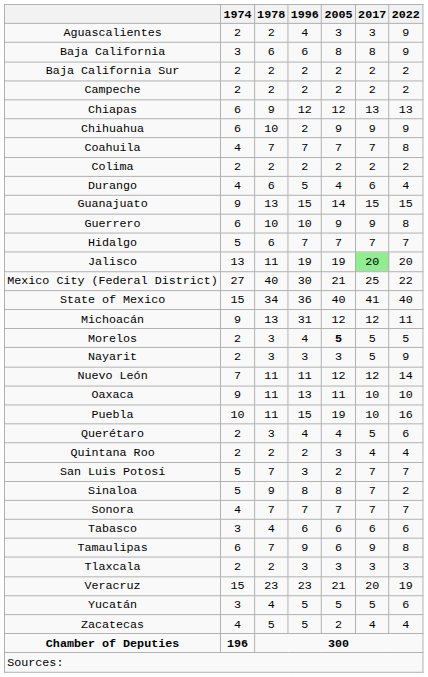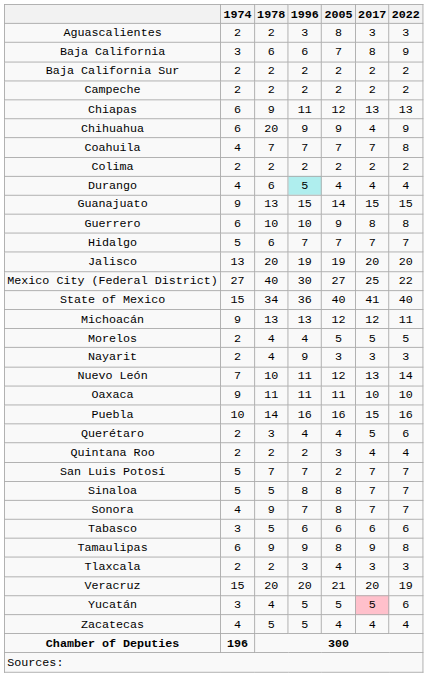 <table class="wikitable mw-collapsible" style="text-align: center">
 <tr>
 <th></th>
 <th>1974</th>
 <th>1978</th>
 <th>1996</th>
 <th>2005</th>
 <th>2017</th>
 <th>2022</th>
 </tr>
 <tr>
 <td>Aguascalientes</td>
 <td>2</td>
 <td>2</td>
-<td>4</td>
+<td>3</td>
+<td>8</td>
 <td>3</td>
 <td>3</td>
-<td>9</td>
 </tr>
 <tr>
 <td>Baja California</td>
 <td>3</td>
 <td>6</td>
 <td>6</td>
-<td>8</td>
+<td>7</td>
 <td>8</td>
 <td>9</td>
 </tr>
 <tr>
 <td>Baja California Sur</td>
 <td>2</td>
 <td>2</td>
 <td>2</td>
 <td>2</td>
 <td>2</td>
 <td>2</td>
 </tr>
 <tr>
 <td>Campeche</td>
 <td>2</td>
 <td>2</td>
 <td>2</td>
 <td>2</td>
 <td>2</td>
 <td>2</td>
 </tr>
 <tr>
 <td>Chiapas</td>
 <td>6</td>
 <td>9</td>
-<td>12</td>
+<td>11</td>
 <td>12</td>
 <td>13</td>
 <td>13</td>
 </tr>
 <tr>
 <td>Chihuahua</td>
 <td>6</td>
-<td>10</td>
-<td>2</td>
+<td>20</td>
 <td>9</td>
 <td>9</td>
+<td>4</td>
 <td>9</td>
 </tr>
 <tr>
 <td>Coahuila</td>
 <td>4</td>
 <td>7</td>
 <td>7</td>
 <td>7</td>
 <td>7</td>
 <td>8</td>
 </tr>
 <tr>
 <td>Colima</td>
 <td>2</td>
 <td>2</td>
 <td>2</td>
 <td>2</td>
 <td>2</td>
 <td>2</td>
 </tr>
 <tr>
 <td>Durango</td>
 <td>4</td>
 <td>6</td>
-<td>5</td>
+<td style="background: paleturquoise;">5</td>
 <td>4</td>
-<td>6</td>
+<td>4</td>
 <td>4</td>
 </tr>
 <tr>
 <td>Guanajuato</td>
 <td>9</td>
 <td>13</td>
 <td>15</td>
 <td>14</td>
 <td>15</td>
 <td>15</td>
 </tr>
 <tr>
 <td>Guerrero</td>
 <td>6</td>
 <td>10</td>
 <td>10</td>
 <td>9</td>
-<td>9</td>
+<td>8</td>
 <td>8</td>
 </tr>
 <tr>
 <td>Hidalgo</td>
 <td>5</td>
 <td>6</td>
 <td>7</td>
 <td>7</td>
 <td>7</td>
 <td>7</td>
 </tr>
 <tr>
 <td>Jalisco</td>
 <td>13</td>
-<td>11</td>
+<td>20</td>
 <td>19</td>
 <td>19</td>
-<td style="background: lightgreen;">20</td>
+<td>20</td>
 <td>20</td>
 </tr>
 <tr>
 <td>Mexico City (Federal District)</td>
 <td>27</td>
 <td>40</td>
 <td>30</td>
-<td>21</td>
+<td>27</td>
 <td>25</td>
 <td>22</td>
 </tr>
 <tr>
 <td>State of Mexico</td>
 <td>15</td>
 <td>34</td>
 <td>36</td>
 <td>40</td>
 <td>41</td>
 <td>40</td>
 </tr>
 <tr>
 <td>Michoacán</td>
 <td>9</td>
 <td>13</td>
-<td>31</td>
+<td>13</td>
 <td>12</td>
 <td>12</td>
 <td>11</td>
 </tr>
 <tr>
 <td>Morelos</td>
 <td>2</td>
-<td>3</td>
 <td>4</td>
-<td><strong>5</strong></td>
+<td>4</td>
+<td>5</td>
 <td>5</td>
 <td>5</td>
 </tr>
 <tr>
 <td>Nayarit</td>
 <td>2</td>
+<td>4</td>
+<td>9</td>
 <td>3</td>
 <td>3</td>
 <td>3</td>
-<td>5</td>
-<td>9</td>
 </tr>
 <tr>
 <td>Nuevo León</td>
 <td>7</td>
-<td>11</td>
+<td>10</td>
 <td>11</td>
 <td>12</td>
-<td>12</td>
+<td>13</td>
 <td>14</td>
 </tr>
 <tr>
 <td>Oaxaca</td>
 <td>9</td>
 <td>11</td>
-<td>13</td>
+<td>11</td>
 <td>11</td>
 <td>10</td>
 <td>10</td>
 </tr>
 <tr>
 <td>Puebla</td>
 <td>10</td>
-<td>11</td>
+<td>14</td>
+<td>16</td>
+<td>16</td>
 <td>15</td>
-<td>19</td>
-<td>10</td>
 <td>16</td>
 </tr>
 <tr>
 <td>Querétaro</td>
 <td>2</td>
 <td>3</td>
 <td>4</td>
 <td>4</td>
 <td>5</td>
 <td>6</td>
 </tr>
 <tr>
 <td>Quintana Roo</td>
 <td>2</td>
 <td>2</td>
 <td>2</td>
 <td>3</td>
 <td>4</td>
 <td>4</td>
 </tr>
 <tr>
 <td>San Luis Potosí</td>
 <td>5</td>
 <td>7</td>
-<td>3</td>
+<td>7</td>
 <td>2</td>
 <td>7</td>
 <td>7</td>
 </tr>
 <tr>
 <td>Sinaloa</td>
 <td>5</td>
-<td>9</td>
+<td>5</td>
 <td>8</td>
 <td>8</td>
 <td>7</td>
-<td>2</td>
+<td>7</td>
 </tr>
 <tr>
 <td>Sonora</td>
 <td>4</td>
+<td>9</td>
 <td>7</td>
-<td>7</td>
-<td>7</td>
+<td>8</td>
 <td>7</td>
 <td>7</td>
 </tr>
 <tr>
 <td>Tabasco</td>
 <td>3</td>
-<td>4</td>
+<td>5</td>
 <td>6</td>
 <td>6</td>
 <td>6</td>
 <td>6</td>
 </tr>
 <tr>
 <td>Tamaulipas</td>
 <td>6</td>
-<td>7</td>
 <td>9</td>
-<td>6</td>
+<td>9</td>
+<td>8</td>
 <td>9</td>
 <td>8</td>
 </tr>
 <tr>
 <td>Tlaxcala</td>
 <td>2</td>
 <td>2</td>
 <td>3</td>
-<td>3</td>
+<td>4</td>
 <td>3</td>
 <td>3</td>
 </tr>
 <tr>
 <td>Veracruz</td>
 <td>15</td>
-<td>23</td>
-<td>23</td>
+<td>20</td>
+<td>20</td>
 <td>21</td>
 <td>20</td>
 <td>19</td>
 </tr>
 <tr>
 <td>Yucatán</td>
 <td>3</td>
 <td>4</td>
 <td>5</td>
 <td>5</td>
-<td>5</td>
+<td style="background: pink;">5</td>
 <td>6</td>
 </tr>
 <tr>
 <td>Zacatecas</td>
 <td>4</td>
 <td>5</td>
 <td>5</td>
-<td>2</td>
+<td>4</td>
 <td>4</td>
 <td>4</td>
 </tr>
 <tr>
 <td><strong>Chamber of Deputies</strong></td>
 <td><strong>196</strong></td>
 <td colspan=5><strong>300</strong></td>
 </tr>
 <tr>
 <td colspan=7 style="text-align: left">Sources: </td>
 </tr>
 </table>
